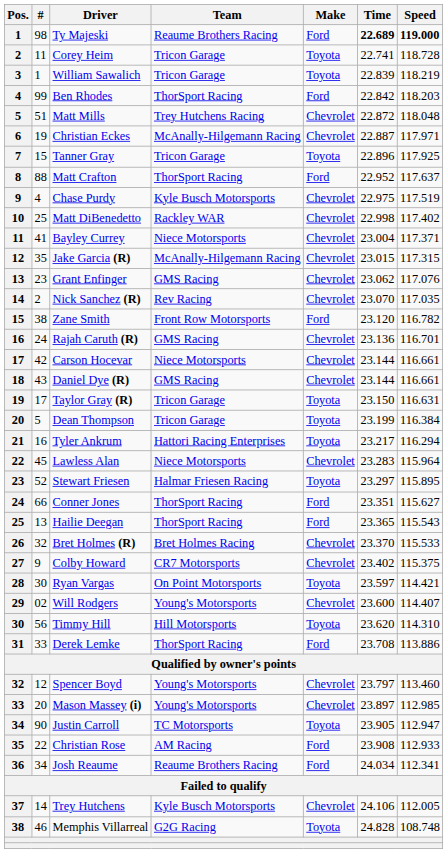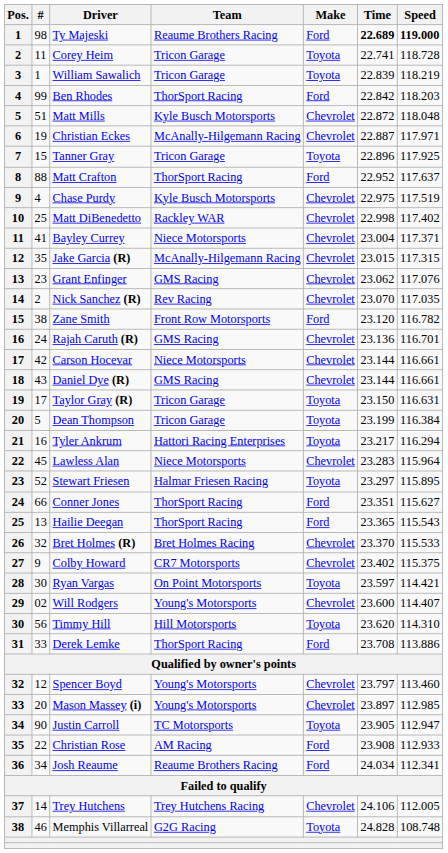 <table class="wikitable" style="font-size:95%">
 <tr>
 <th>Pos.</th>
 <th>#</th>
 <th>Driver</th>
 <th>Team</th>
 <th>Make</th>
 <th>Time</th>
 <th>Speed</th>
 </tr>
 <tr>
 <th>1</th>
 <td>98</td>
 <td><a href='#'>Ty Majeski</a></td>
 <td><a href='#'>Reaume Brothers Racing</a></td>
 <td><a href='#'>Ford</a></td>
 <td><strong>22.689</strong></td>
 <td><strong>119.000</strong></td>
 </tr>
 <tr>
 <th>2</th>
 <td>11</td>
 <td><a href='#'>Corey Heim</a></td>
 <td><a href='#'>Tricon Garage</a></td>
 <td><a href='#'>Toyota</a></td>
 <td>22.741</td>
 <td>118.728</td>
 </tr>
 <tr>
 <th>3</th>
 <td>1</td>
 <td><a href='#'>William Sawalich</a></td>
 <td><a href='#'>Tricon Garage</a></td>
 <td><a href='#'>Toyota</a></td>
 <td>22.839</td>
 <td>118.219</td>
 </tr>
 <tr>
 <th>4</th>
 <td>99</td>
 <td><a href='#'>Ben Rhodes</a></td>
 <td><a href='#'>ThorSport Racing</a></td>
 <td><a href='#'>Ford</a></td>
 <td>22.842</td>
 <td>118.203</td>
 </tr>
 <tr>
 <th>5</th>
 <td>51</td>
 <td><a href='#'>Matt Mills</a></td>
-<td><a href='#'>Trey Hutchens Racing</a></td>
+<td><a href='#'>Kyle Busch Motorsports</a></td>
 <td><a href='#'>Chevrolet</a></td>
 <td>22.872</td>
 <td>118.048</td>
 </tr>
 <tr>
 <th>6</th>
 <td>19</td>
 <td><a href='#'>Christian Eckes</a></td>
 <td><a href='#'>McAnally-Hilgemann Racing</a></td>
 <td><a href='#'>Chevrolet</a></td>
 <td>22.887</td>
 <td>117.971</td>
 </tr>
 <tr>
 <th>7</th>
 <td>15</td>
 <td><a href='#'>Tanner Gray</a></td>
 <td><a href='#'>Tricon Garage</a></td>
 <td><a href='#'>Toyota</a></td>
 <td>22.896</td>
 <td>117.925</td>
 </tr>
 <tr>
 <th>8</th>
 <td>88</td>
 <td><a href='#'>Matt Crafton</a></td>
 <td><a href='#'>ThorSport Racing</a></td>
 <td><a href='#'>Ford</a></td>
 <td>22.952</td>
 <td>117.637</td>
 </tr>
 <tr>
 <th>9</th>
 <td>4</td>
 <td><a href='#'>Chase Purdy</a></td>
 <td><a href='#'>Kyle Busch Motorsports</a></td>
 <td><a href='#'>Chevrolet</a></td>
 <td>22.975</td>
 <td>117.519</td>
 </tr>
 <tr>
 <th>10</th>
 <td>25</td>
 <td><a href='#'>Matt DiBenedetto</a></td>
 <td><a href='#'>Rackley WAR</a></td>
 <td><a href='#'>Chevrolet</a></td>
 <td>22.998</td>
 <td>117.402</td>
 </tr>
 <tr>
 <th>11</th>
 <td>41</td>
 <td><a href='#'>Bayley Currey</a></td>
 <td><a href='#'>Niece Motorsports</a></td>
 <td><a href='#'>Chevrolet</a></td>
 <td>23.004</td>
 <td>117.371</td>
 </tr>
 <tr>
 <th>12</th>
 <td>35</td>
 <td><a href='#'>Jake Garcia</a> <strong>(R)</strong></td>
 <td><a href='#'>McAnally-Hilgemann Racing</a></td>
 <td><a href='#'>Chevrolet</a></td>
 <td>23.015</td>
 <td>117.315</td>
 </tr>
 <tr>
 <th>13</th>
 <td>23</td>
 <td><a href='#'>Grant Enfinger</a></td>
 <td><a href='#'>GMS Racing</a></td>
 <td><a href='#'>Chevrolet</a></td>
 <td>23.062</td>
 <td>117.076</td>
 </tr>
 <tr>
 <th>14</th>
 <td>2</td>
 <td><a href='#'>Nick Sanchez</a> <strong>(R)</strong></td>
 <td><a href='#'>Rev Racing</a></td>
 <td><a href='#'>Chevrolet</a></td>
 <td>23.070</td>
 <td>117.035</td>
 </tr>
 <tr>
 <th>15</th>
 <td>38</td>
 <td><a href='#'>Zane Smith</a></td>
 <td><a href='#'>Front Row Motorsports</a></td>
 <td><a href='#'>Ford</a></td>
 <td>23.120</td>
 <td>116.782</td>
 </tr>
 <tr>
 <th>16</th>
 <td>24</td>
 <td><a href='#'>Rajah Caruth</a> <strong>(R)</strong></td>
 <td><a href='#'>GMS Racing</a></td>
 <td><a href='#'>Chevrolet</a></td>
 <td>23.136</td>
 <td>116.701</td>
 </tr>
 <tr>
 <th>17</th>
 <td>42</td>
 <td><a href='#'>Carson Hocevar</a></td>
 <td><a href='#'>Niece Motorsports</a></td>
 <td><a href='#'>Chevrolet</a></td>
 <td>23.144</td>
 <td>116.661</td>
 </tr>
 <tr>
 <th>18</th>
 <td>43</td>
 <td><a href='#'>Daniel Dye</a> <strong>(R)</strong></td>
 <td><a href='#'>GMS Racing</a></td>
 <td><a href='#'>Chevrolet</a></td>
 <td>23.144</td>
 <td>116.661</td>
 </tr>
 <tr>
 <th>19</th>
 <td>17</td>
 <td><a href='#'>Taylor Gray</a> <strong>(R)</strong></td>
 <td><a href='#'>Tricon Garage</a></td>
 <td><a href='#'>Toyota</a></td>
 <td>23.150</td>
 <td>116.631</td>
 </tr>
 <tr>
 <th>20</th>
 <td>5</td>
 <td><a href='#'>Dean Thompson</a></td>
 <td><a href='#'>Tricon Garage</a></td>
 <td><a href='#'>Toyota</a></td>
 <td>23.199</td>
 <td>116.384</td>
 </tr>
 <tr>
 <th>21</th>
 <td>16</td>
 <td><a href='#'>Tyler Ankrum</a></td>
 <td><a href='#'>Hattori Racing Enterprises</a></td>
 <td><a href='#'>Toyota</a></td>
 <td>23.217</td>
 <td>116.294</td>
 </tr>
 <tr>
 <th>22</th>
 <td>45</td>
 <td><a href='#'>Lawless Alan</a></td>
 <td><a href='#'>Niece Motorsports</a></td>
 <td><a href='#'>Chevrolet</a></td>
 <td>23.283</td>
 <td>115.964</td>
 </tr>
 <tr>
 <th>23</th>
 <td>52</td>
 <td><a href='#'>Stewart Friesen</a></td>
 <td><a href='#'>Halmar Friesen Racing</a></td>
 <td><a href='#'>Toyota</a></td>
 <td>23.297</td>
 <td>115.895</td>
 </tr>
 <tr>
 <th>24</th>
 <td>66</td>
 <td><a href='#'>Conner Jones</a></td>
 <td><a href='#'>ThorSport Racing</a></td>
 <td><a href='#'>Ford</a></td>
 <td>23.351</td>
 <td>115.627</td>
 </tr>
 <tr>
 <th>25</th>
 <td>13</td>
 <td><a href='#'>Hailie Deegan</a></td>
 <td><a href='#'>ThorSport Racing</a></td>
 <td><a href='#'>Ford</a></td>
 <td>23.365</td>
 <td>115.543</td>
 </tr>
 <tr>
 <th>26</th>
 <td>32</td>
 <td><a href='#'>Bret Holmes</a> <strong>(R)</strong></td>
 <td><a href='#'>Bret Holmes Racing</a></td>
 <td><a href='#'>Chevrolet</a></td>
 <td>23.370</td>
 <td>115.533</td>
 </tr>
 <tr>
 <th>27</th>
 <td>9</td>
 <td><a href='#'>Colby Howard</a></td>
 <td><a href='#'>CR7 Motorsports</a></td>
 <td><a href='#'>Chevrolet</a></td>
 <td>23.402</td>
 <td>115.375</td>
 </tr>
 <tr>
 <th>28</th>
 <td>30</td>
 <td><a href='#'>Ryan Vargas</a></td>
 <td><a href='#'>On Point Motorsports</a></td>
 <td><a href='#'>Toyota</a></td>
 <td>23.597</td>
 <td>114.421</td>
 </tr>
 <tr>
 <th>29</th>
 <td>02</td>
 <td><a href='#'>Will Rodgers</a></td>
 <td><a href='#'>Young's Motorsports</a></td>
 <td><a href='#'>Chevrolet</a></td>
 <td>23.600</td>
 <td>114.407</td>
 </tr>
 <tr>
 <th>30</th>
 <td>56</td>
 <td><a href='#'>Timmy Hill</a></td>
 <td><a href='#'>Hill Motorsports</a></td>
 <td><a href='#'>Toyota</a></td>
 <td>23.620</td>
 <td>114.310</td>
 </tr>
 <tr>
 <th>31</th>
 <td>33</td>
 <td><a href='#'>Derek Lemke</a></td>
 <td><a href='#'>ThorSport Racing</a></td>
 <td><a href='#'>Ford</a></td>
 <td>23.708</td>
 <td>113.886</td>
 </tr>
 <tr>
 <th colspan="7">Qualified by owner's points</th>
 </tr>
 <tr>
 <th>32</th>
 <td>12</td>
 <td><a href='#'>Spencer Boyd</a></td>
 <td><a href='#'>Young's Motorsports</a></td>
 <td><a href='#'>Chevrolet</a></td>
 <td>23.797</td>
 <td>113.460</td>
 </tr>
 <tr>
 <th>33</th>
 <td>20</td>
 <td><a href='#'>Mason Massey</a> <strong>(i)</strong></td>
 <td><a href='#'>Young's Motorsports</a></td>
 <td><a href='#'>Chevrolet</a></td>
 <td>23.897</td>
 <td>112.985</td>
 </tr>
 <tr>
 <th>34</th>
 <td>90</td>
 <td><a href='#'>Justin Carroll</a></td>
 <td><a href='#'>TC Motorsports</a></td>
 <td><a href='#'>Toyota</a></td>
 <td>23.905</td>
 <td>112.947</td>
 </tr>
 <tr>
 <th>35</th>
 <td>22</td>
 <td><a href='#'>Christian Rose</a></td>
 <td><a href='#'>AM Racing</a></td>
 <td><a href='#'>Ford</a></td>
 <td>23.908</td>
 <td>112.933</td>
 </tr>
 <tr>
 <th>36</th>
 <td>34</td>
 <td><a href='#'>Josh Reaume</a></td>
 <td><a href='#'>Reaume Brothers Racing</a></td>
 <td><a href='#'>Ford</a></td>
 <td>24.034</td>
 <td>112.341</td>
 </tr>
 <tr>
 <th colspan="7">Failed to qualify</th>
 </tr>
 <tr>
 <th>37</th>
 <td>14</td>
 <td><a href='#'>Trey Hutchens</a></td>
-<td><a href='#'>Kyle Busch Motorsports</a></td>
+<td><a href='#'>Trey Hutchens Racing</a></td>
 <td><a href='#'>Chevrolet</a></td>
 <td>24.106</td>
 <td>112.005</td>
 </tr>
 <tr>
 <th>38</th>
 <td>46</td>
 <td>Memphis Villarreal</td>
 <td><a href='#'>G2G Racing</a></td>
 <td><a href='#'>Toyota</a></td>
 <td>24.828</td>
 <td>108.748</td>
 </tr>
 <tr>
 <th colspan="7"></th>
 </tr>
 <tr>
 <th colspan="7"></th>
 </tr>
 </table>
